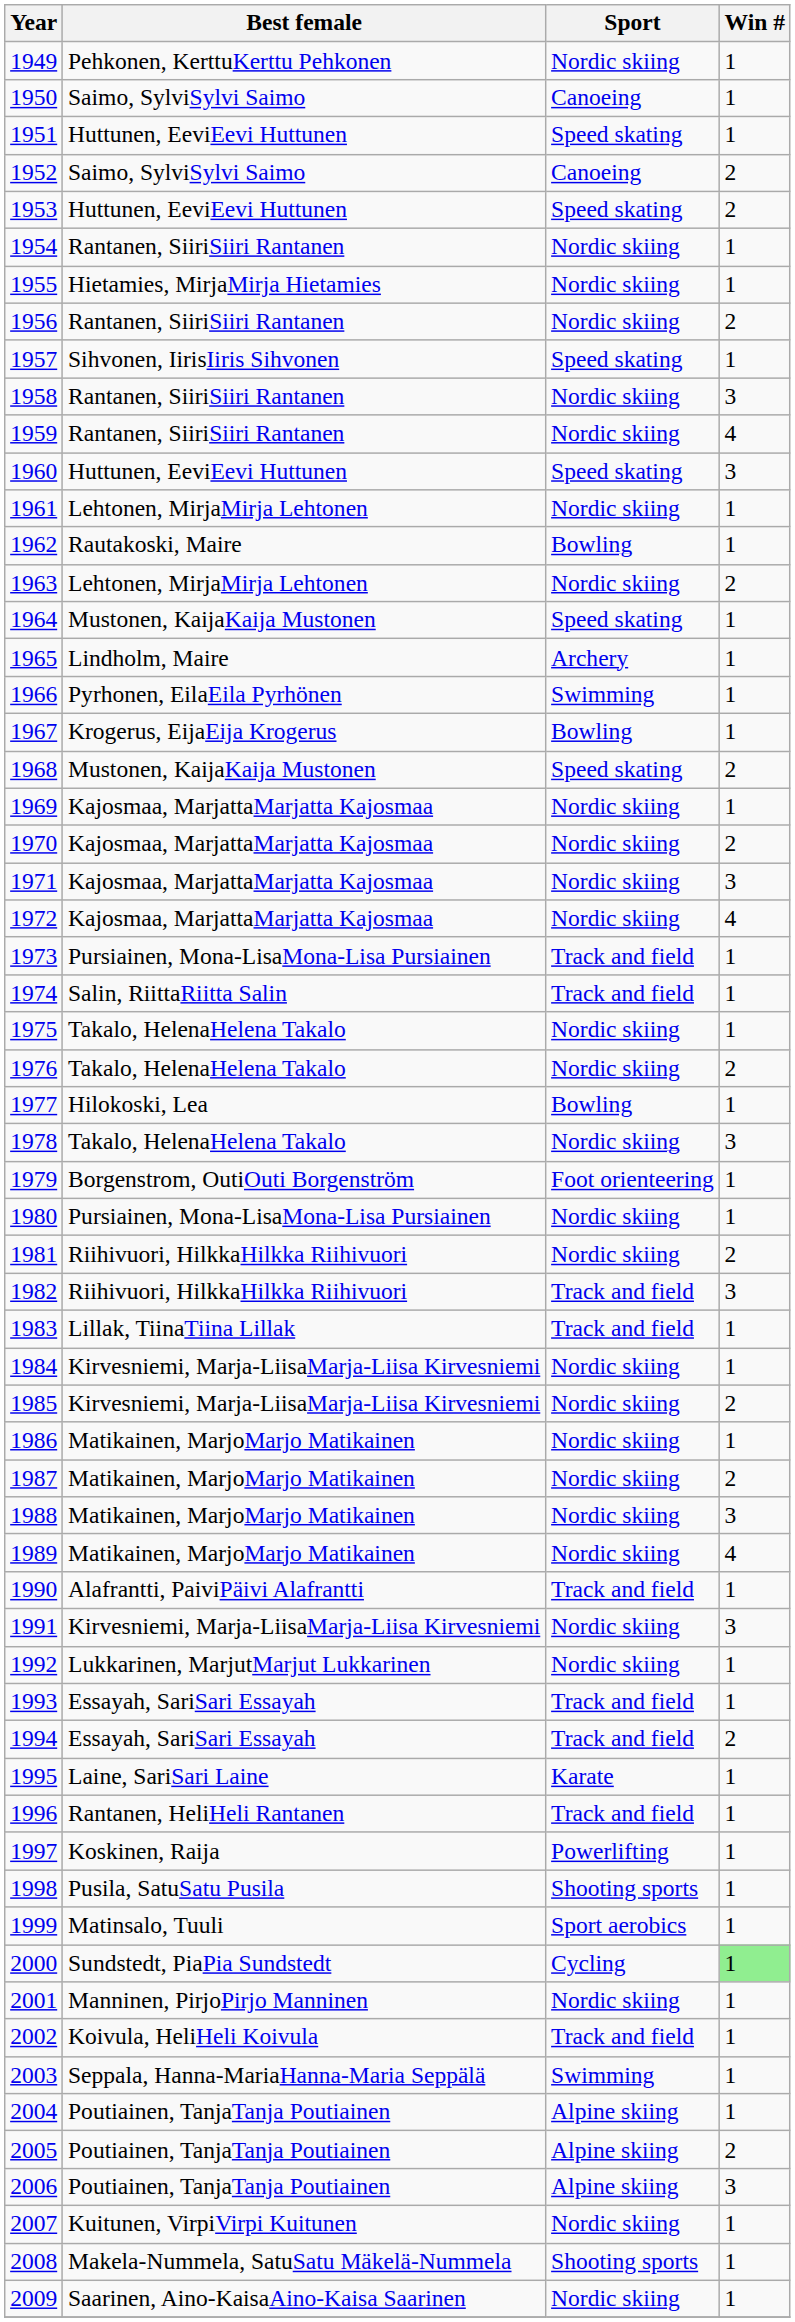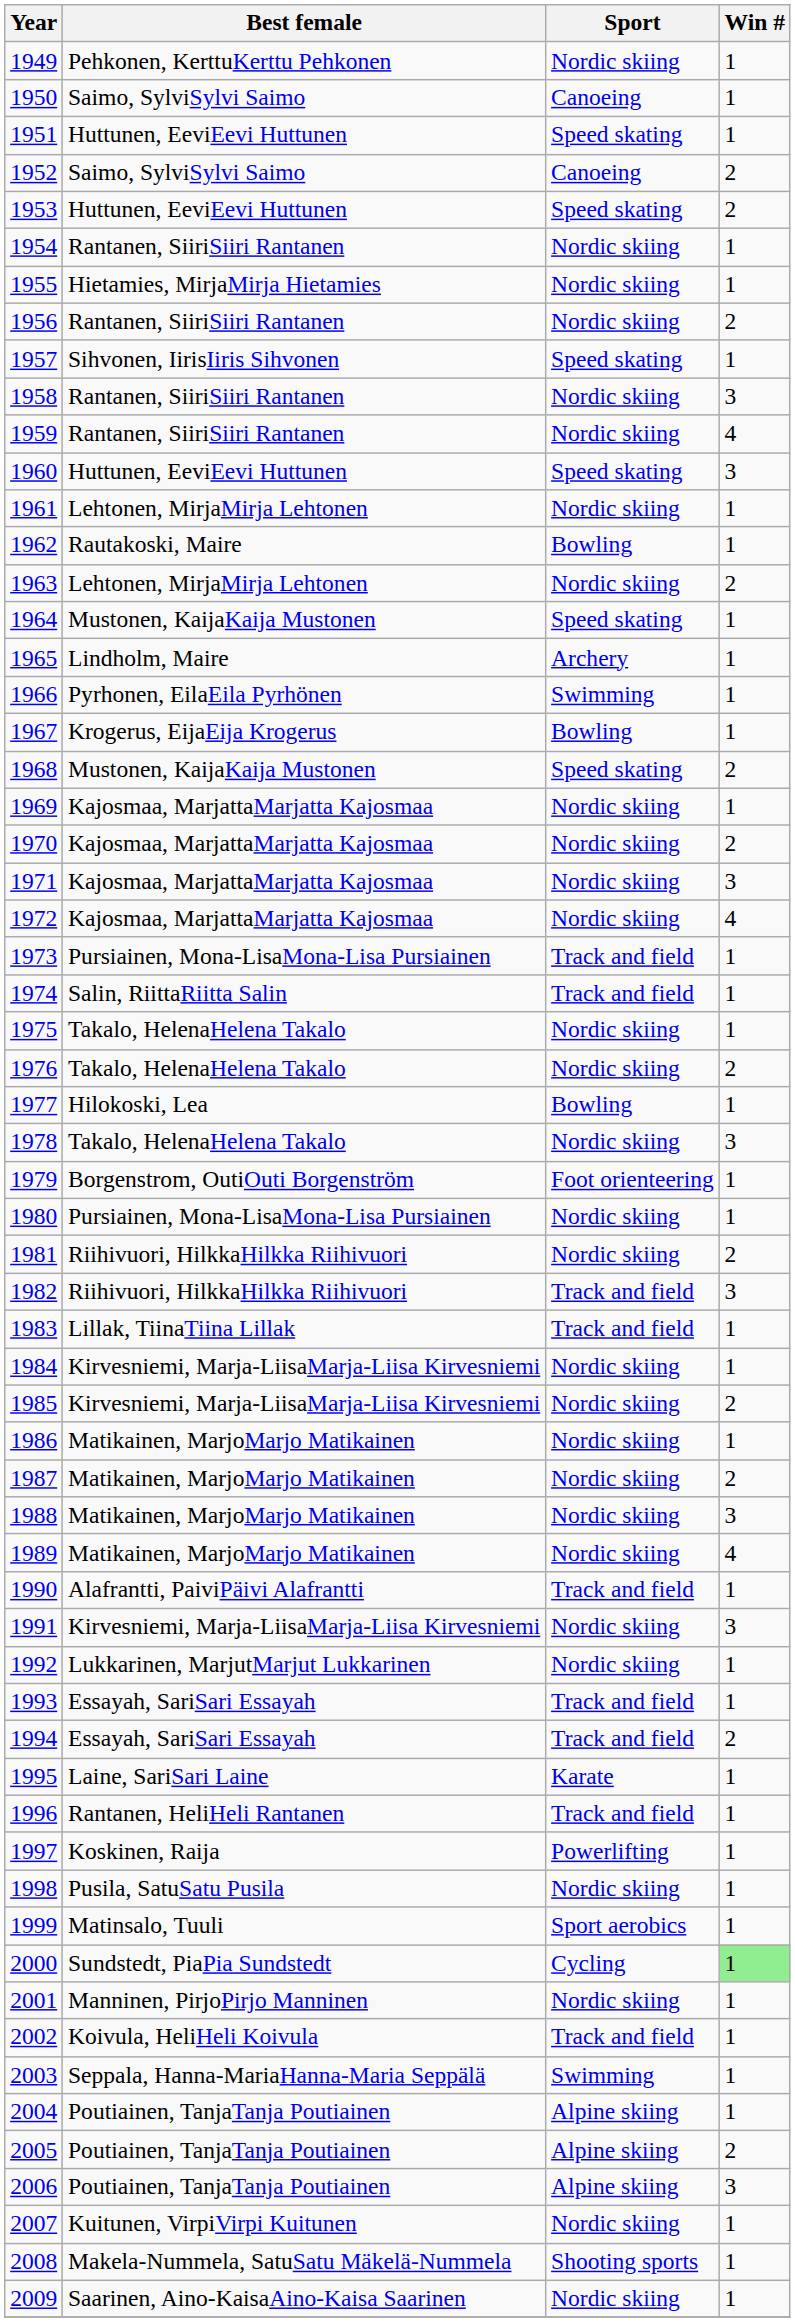 <table class="wikitable sortable">
 <tr>
 <th>Year</th>
 <th>Best female</th>
 <th>Sport</th>
 <th>Win #</th>
 </tr>
 <tr>
 <td><a href='#'>1949</a></td>
 <td><span>Pehkonen, Kerttu</span><a href='#'>Kerttu Pehkonen</a></td>
 <td><a href='#'>Nordic skiing</a></td>
 <td>1</td>
 </tr>
 <tr>
 <td><a href='#'>1950</a></td>
 <td><span>Saimo, Sylvi</span><a href='#'>Sylvi Saimo</a></td>
 <td><a href='#'>Canoeing</a></td>
 <td>1</td>
 </tr>
 <tr>
 <td><a href='#'>1951</a></td>
 <td><span>Huttunen, Eevi</span><a href='#'>Eevi Huttunen</a></td>
 <td><a href='#'>Speed skating</a></td>
 <td>1</td>
 </tr>
 <tr>
 <td><a href='#'>1952</a></td>
 <td><span>Saimo, Sylvi</span><a href='#'>Sylvi Saimo</a></td>
 <td><a href='#'>Canoeing</a></td>
 <td>2</td>
 </tr>
 <tr>
 <td><a href='#'>1953</a></td>
 <td><span>Huttunen, Eevi</span><a href='#'>Eevi Huttunen</a></td>
 <td><a href='#'>Speed skating</a></td>
 <td>2</td>
 </tr>
 <tr>
 <td><a href='#'>1954</a></td>
 <td><span>Rantanen, Siiri</span><a href='#'>Siiri Rantanen</a></td>
 <td><a href='#'>Nordic skiing</a></td>
 <td>1</td>
 </tr>
 <tr>
 <td><a href='#'>1955</a></td>
 <td><span>Hietamies, Mirja</span><a href='#'>Mirja Hietamies</a></td>
 <td><a href='#'>Nordic skiing</a></td>
 <td>1</td>
 </tr>
 <tr>
 <td><a href='#'>1956</a></td>
 <td><span>Rantanen, Siiri</span><a href='#'>Siiri Rantanen</a></td>
 <td><a href='#'>Nordic skiing</a></td>
 <td>2</td>
 </tr>
 <tr>
 <td><a href='#'>1957</a></td>
 <td><span>Sihvonen, Iiris</span><a href='#'>Iiris Sihvonen</a></td>
 <td><a href='#'>Speed skating</a></td>
 <td>1</td>
 </tr>
 <tr>
 <td><a href='#'>1958</a></td>
 <td><span>Rantanen, Siiri</span><a href='#'>Siiri Rantanen</a></td>
 <td><a href='#'>Nordic skiing</a></td>
 <td>3</td>
 </tr>
 <tr>
 <td><a href='#'>1959</a></td>
 <td><span>Rantanen, Siiri</span><a href='#'>Siiri Rantanen</a></td>
 <td><a href='#'>Nordic skiing</a></td>
 <td>4</td>
 </tr>
 <tr>
 <td><a href='#'>1960</a></td>
 <td><span>Huttunen, Eevi</span><a href='#'>Eevi Huttunen</a></td>
 <td><a href='#'>Speed skating</a></td>
 <td>3</td>
 </tr>
 <tr>
 <td><a href='#'>1961</a></td>
 <td><span>Lehtonen, Mirja</span><a href='#'>Mirja Lehtonen</a></td>
 <td><a href='#'>Nordic skiing</a></td>
 <td>1</td>
 </tr>
 <tr>
 <td><a href='#'>1962</a></td>
 <td><span>Rautakoski, Maire</span></td>
 <td><a href='#'>Bowling</a></td>
 <td>1</td>
 </tr>
 <tr>
 <td><a href='#'>1963</a></td>
 <td><span>Lehtonen, Mirja</span><a href='#'>Mirja Lehtonen</a></td>
 <td><a href='#'>Nordic skiing</a></td>
 <td>2</td>
 </tr>
 <tr>
 <td><a href='#'>1964</a></td>
 <td><span>Mustonen, Kaija</span><a href='#'>Kaija Mustonen</a></td>
 <td><a href='#'>Speed skating</a></td>
 <td>1</td>
 </tr>
 <tr>
 <td><a href='#'>1965</a></td>
 <td><span>Lindholm, Maire</span></td>
 <td><a href='#'>Archery</a></td>
 <td>1</td>
 </tr>
 <tr>
 <td><a href='#'>1966</a></td>
 <td><span>Pyrhonen, Eila</span><a href='#'>Eila Pyrhönen</a></td>
 <td><a href='#'>Swimming</a></td>
 <td>1</td>
 </tr>
 <tr>
 <td><a href='#'>1967</a></td>
 <td><span>Krogerus, Eija</span><a href='#'>Eija Krogerus</a></td>
 <td><a href='#'>Bowling</a></td>
 <td>1</td>
 </tr>
 <tr>
 <td><a href='#'>1968</a></td>
 <td><span>Mustonen, Kaija</span><a href='#'>Kaija Mustonen</a></td>
 <td><a href='#'>Speed skating</a></td>
 <td>2</td>
 </tr>
 <tr>
 <td><a href='#'>1969</a></td>
 <td><span>Kajosmaa, Marjatta</span><a href='#'>Marjatta Kajosmaa</a></td>
 <td><a href='#'>Nordic skiing</a></td>
 <td>1</td>
 </tr>
 <tr>
 <td><a href='#'>1970</a></td>
 <td><span>Kajosmaa, Marjatta</span><a href='#'>Marjatta Kajosmaa</a></td>
 <td><a href='#'>Nordic skiing</a></td>
 <td>2</td>
 </tr>
 <tr>
 <td><a href='#'>1971</a></td>
 <td><span>Kajosmaa, Marjatta</span><a href='#'>Marjatta Kajosmaa</a></td>
 <td><a href='#'>Nordic skiing</a></td>
 <td>3</td>
 </tr>
 <tr>
 <td><a href='#'>1972</a></td>
 <td><span>Kajosmaa, Marjatta</span><a href='#'>Marjatta Kajosmaa</a></td>
 <td><a href='#'>Nordic skiing</a></td>
 <td>4</td>
 </tr>
 <tr>
 <td><a href='#'>1973</a></td>
 <td><span>Pursiainen, Mona-Lisa</span><a href='#'>Mona-Lisa Pursiainen</a></td>
 <td><a href='#'>Track and field</a></td>
 <td>1</td>
 </tr>
 <tr>
 <td><a href='#'>1974</a></td>
 <td><span>Salin, Riitta</span><a href='#'>Riitta Salin</a></td>
 <td><a href='#'>Track and field</a></td>
 <td>1</td>
 </tr>
 <tr>
 <td><a href='#'>1975</a></td>
 <td><span>Takalo, Helena</span><a href='#'>Helena Takalo</a></td>
 <td><a href='#'>Nordic skiing</a></td>
 <td>1</td>
 </tr>
 <tr>
 <td><a href='#'>1976</a></td>
 <td><span>Takalo, Helena</span><a href='#'>Helena Takalo</a></td>
 <td><a href='#'>Nordic skiing</a></td>
 <td>2</td>
 </tr>
 <tr>
 <td><a href='#'>1977</a></td>
 <td><span>Hilokoski, Lea</span></td>
 <td><a href='#'>Bowling</a></td>
 <td>1</td>
 </tr>
 <tr>
 <td><a href='#'>1978</a></td>
 <td><span>Takalo, Helena</span><a href='#'>Helena Takalo</a></td>
 <td><a href='#'>Nordic skiing</a></td>
 <td>3</td>
 </tr>
 <tr>
 <td><a href='#'>1979</a></td>
 <td><span>Borgenstrom, Outi</span><a href='#'>Outi Borgenström</a></td>
 <td><a href='#'>Foot orienteering</a></td>
 <td>1</td>
 </tr>
 <tr>
 <td><a href='#'>1980</a></td>
 <td><span>Pursiainen, Mona-Lisa</span><a href='#'>Mona-Lisa Pursiainen</a></td>
 <td><a href='#'>Nordic skiing</a></td>
 <td>1</td>
 </tr>
 <tr>
 <td><a href='#'>1981</a></td>
 <td><span>Riihivuori, Hilkka</span><a href='#'>Hilkka Riihivuori</a></td>
 <td><a href='#'>Nordic skiing</a></td>
 <td>2</td>
 </tr>
 <tr>
 <td><a href='#'>1982</a></td>
 <td><span>Riihivuori, Hilkka</span><a href='#'>Hilkka Riihivuori</a></td>
 <td><a href='#'>Track and field</a></td>
 <td>3</td>
 </tr>
 <tr>
 <td><a href='#'>1983</a></td>
 <td><span>Lillak, Tiina</span><a href='#'>Tiina Lillak</a></td>
 <td><a href='#'>Track and field</a></td>
 <td>1</td>
 </tr>
 <tr>
 <td><a href='#'>1984</a></td>
 <td><span>Kirvesniemi, Marja-Liisa</span><a href='#'>Marja-Liisa Kirvesniemi</a></td>
 <td><a href='#'>Nordic skiing</a></td>
 <td>1</td>
 </tr>
 <tr>
 <td><a href='#'>1985</a></td>
 <td><span>Kirvesniemi, Marja-Liisa</span><a href='#'>Marja-Liisa Kirvesniemi</a></td>
 <td><a href='#'>Nordic skiing</a></td>
 <td>2</td>
 </tr>
 <tr>
 <td><a href='#'>1986</a></td>
 <td><span>Matikainen, Marjo</span><a href='#'>Marjo Matikainen</a></td>
 <td><a href='#'>Nordic skiing</a></td>
 <td>1</td>
 </tr>
 <tr>
 <td><a href='#'>1987</a></td>
 <td><span>Matikainen, Marjo</span><a href='#'>Marjo Matikainen</a></td>
 <td><a href='#'>Nordic skiing</a></td>
 <td>2</td>
 </tr>
 <tr>
 <td><a href='#'>1988</a></td>
 <td><span>Matikainen, Marjo</span><a href='#'>Marjo Matikainen</a></td>
 <td><a href='#'>Nordic skiing</a></td>
 <td>3</td>
 </tr>
 <tr>
 <td><a href='#'>1989</a></td>
 <td><span>Matikainen, Marjo</span><a href='#'>Marjo Matikainen</a></td>
 <td><a href='#'>Nordic skiing</a></td>
 <td>4</td>
 </tr>
 <tr>
 <td><a href='#'>1990</a></td>
 <td><span>Alafrantti, Paivi</span><a href='#'>Päivi Alafrantti</a></td>
 <td><a href='#'>Track and field</a></td>
 <td>1</td>
 </tr>
 <tr>
 <td><a href='#'>1991</a></td>
 <td><span>Kirvesniemi, Marja-Liisa</span><a href='#'>Marja-Liisa Kirvesniemi</a></td>
 <td><a href='#'>Nordic skiing</a></td>
 <td>3</td>
 </tr>
 <tr>
 <td><a href='#'>1992</a></td>
 <td><span>Lukkarinen, Marjut</span><a href='#'>Marjut Lukkarinen</a></td>
 <td><a href='#'>Nordic skiing</a></td>
 <td>1</td>
 </tr>
 <tr>
 <td><a href='#'>1993</a></td>
 <td><span>Essayah, Sari</span><a href='#'>Sari Essayah</a></td>
 <td><a href='#'>Track and field</a></td>
 <td>1</td>
 </tr>
 <tr>
 <td><a href='#'>1994</a></td>
 <td><span>Essayah, Sari</span><a href='#'>Sari Essayah</a></td>
 <td><a href='#'>Track and field</a></td>
 <td>2</td>
 </tr>
 <tr>
 <td><a href='#'>1995</a></td>
 <td><span>Laine, Sari</span><a href='#'>Sari Laine</a></td>
 <td><a href='#'>Karate</a></td>
 <td>1</td>
 </tr>
 <tr>
 <td><a href='#'>1996</a></td>
 <td><span>Rantanen, Heli</span><a href='#'>Heli Rantanen</a></td>
 <td><a href='#'>Track and field</a></td>
 <td>1</td>
 </tr>
 <tr>
 <td><a href='#'>1997</a></td>
 <td><span>Koskinen, Raija</span></td>
 <td><a href='#'>Powerlifting</a></td>
 <td>1</td>
 </tr>
 <tr>
 <td><a href='#'>1998</a></td>
 <td><span>Pusila, Satu</span><a href='#'>Satu Pusila</a></td>
-<td><a href='#'>Shooting sports</a></td>
+<td><a href='#'>Nordic skiing</a></td>
 <td>1</td>
 </tr>
 <tr>
 <td><a href='#'>1999</a></td>
 <td><span>Matinsalo, Tuuli</span></td>
 <td><a href='#'>Sport aerobics</a></td>
 <td>1</td>
 </tr>
 <tr>
 <td><a href='#'>2000</a></td>
 <td><span>Sundstedt, Pia</span><a href='#'>Pia Sundstedt</a></td>
 <td><a href='#'>Cycling</a></td>
 <td style="background: lightgreen;">1</td>
 </tr>
 <tr>
 <td><a href='#'>2001</a></td>
 <td><span>Manninen, Pirjo</span><a href='#'>Pirjo Manninen</a></td>
 <td><a href='#'>Nordic skiing</a></td>
 <td>1</td>
 </tr>
 <tr>
 <td><a href='#'>2002</a></td>
 <td><span>Koivula, Heli</span><a href='#'>Heli Koivula</a></td>
 <td><a href='#'>Track and field</a></td>
 <td>1</td>
 </tr>
 <tr>
 <td><a href='#'>2003</a></td>
 <td><span>Seppala, Hanna-Maria</span><a href='#'>Hanna-Maria Seppälä</a></td>
 <td><a href='#'>Swimming</a></td>
 <td>1</td>
 </tr>
 <tr>
 <td><a href='#'>2004</a></td>
 <td><span>Poutiainen, Tanja</span><a href='#'>Tanja Poutiainen</a></td>
 <td><a href='#'>Alpine skiing</a></td>
 <td>1</td>
 </tr>
 <tr>
 <td><a href='#'>2005</a></td>
 <td><span>Poutiainen, Tanja</span><a href='#'>Tanja Poutiainen</a></td>
 <td><a href='#'>Alpine skiing</a></td>
 <td>2</td>
 </tr>
 <tr>
 <td><a href='#'>2006</a></td>
 <td><span>Poutiainen, Tanja</span><a href='#'>Tanja Poutiainen</a></td>
 <td><a href='#'>Alpine skiing</a></td>
 <td>3</td>
 </tr>
 <tr>
 <td><a href='#'>2007</a></td>
 <td><span>Kuitunen, Virpi</span><a href='#'>Virpi Kuitunen</a></td>
 <td><a href='#'>Nordic skiing</a></td>
 <td>1</td>
 </tr>
 <tr>
 <td><a href='#'>2008</a></td>
 <td><span>Makela-Nummela, Satu</span><a href='#'>Satu Mäkelä-Nummela</a></td>
 <td><a href='#'>Shooting sports</a></td>
 <td>1</td>
 </tr>
 <tr>
 <td><a href='#'>2009</a></td>
 <td><span>Saarinen, Aino-Kaisa</span><a href='#'>Aino-Kaisa Saarinen</a></td>
 <td><a href='#'>Nordic skiing</a></td>
 <td>1</td>
 </tr>
 <tr>
 </tr>
 </table>
